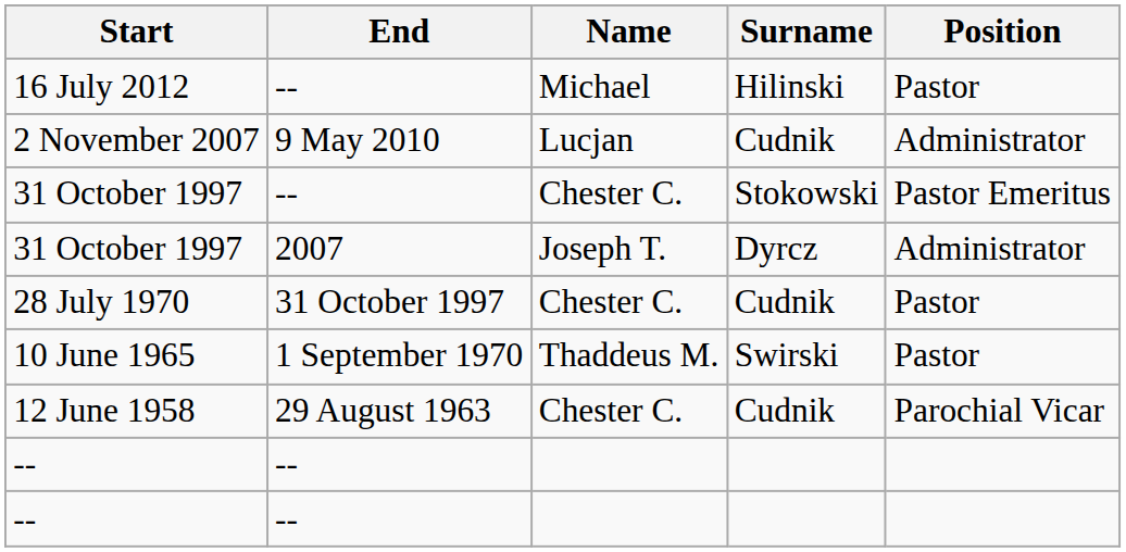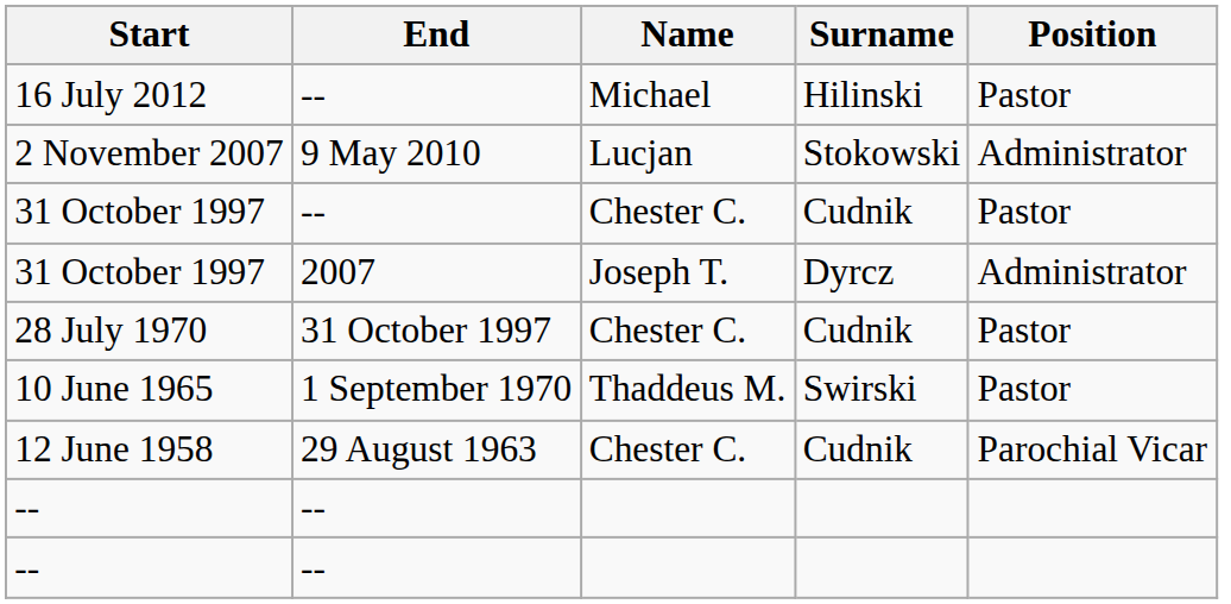 <table class="wikitable sortable" border="1">
 <tr>
 <th data-sort-type="date">Start</th>
 <th data-sort-type="date">End</th>
 <th>Name</th>
 <th>Surname</th>
 <th>Position</th>
 </tr>
 <tr>
 <td>16 July 2012</td>
 <td>--</td>
 <td>Michael</td>
 <td>Hilinski</td>
 <td>Pastor</td>
 </tr>
 <tr>
 <td>2 November 2007</td>
 <td>9 May 2010</td>
 <td>Lucjan</td>
-<td>Cudnik</td>
+<td>Stokowski</td>
 <td>Administrator</td>
 </tr>
 <tr>
 <td>31 October 1997</td>
 <td>--</td>
 <td>Chester C.</td>
-<td>Stokowski</td>
-<td>Pastor Emeritus</td>
+<td>Cudnik</td>
+<td>Pastor</td>
 </tr>
 <tr>
 <td>31 October 1997</td>
 <td>2007</td>
 <td>Joseph T.</td>
 <td>Dyrcz</td>
 <td>Administrator</td>
 </tr>
 <tr>
 <td>28 July 1970</td>
 <td>31 October 1997</td>
 <td>Chester C.</td>
 <td>Cudnik</td>
 <td>Pastor</td>
 </tr>
 <tr>
 <td>10 June 1965</td>
 <td>1 September 1970</td>
 <td>Thaddeus M.</td>
 <td>Swirski</td>
 <td>Pastor</td>
 </tr>
 <tr>
 <td>12 June 1958</td>
 <td>29 August 1963</td>
 <td>Chester C.</td>
 <td>Cudnik</td>
 <td>Parochial Vicar</td>
 </tr>
 <tr>
 <td>--</td>
 <td>--</td>
 <td></td>
 <td></td>
 <td></td>
 </tr>
 <tr>
 <td>--</td>
 <td>--</td>
 <td></td>
 <td></td>
 <td></td>
 </tr>
 </table>
